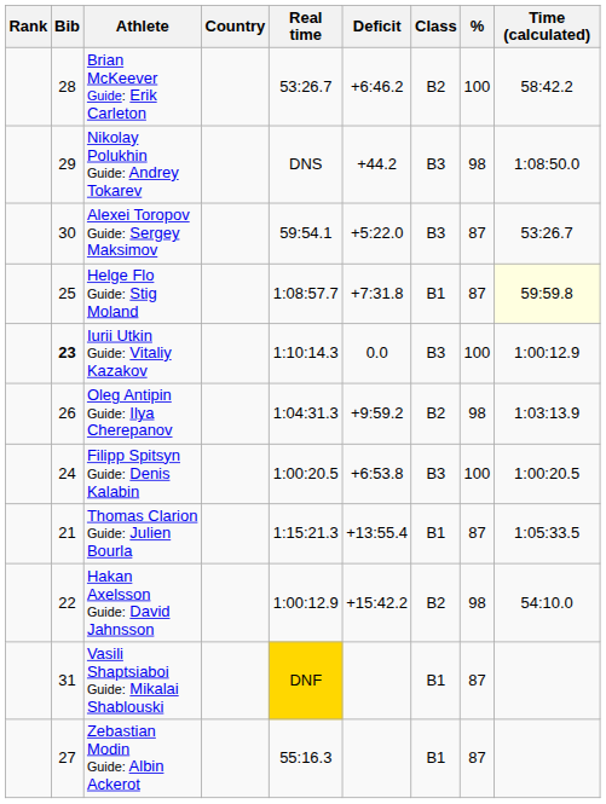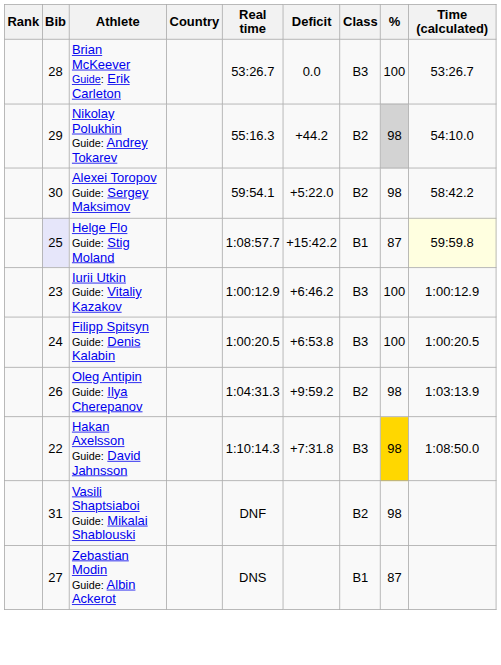 <table class="wikitable sortable" style="text-align:center">
 <tr>
 <th>Rank</th>
 <th>Bib</th>
 <th>Athlete</th>
 <th>Country</th>
 <th>Real time</th>
 <th>Deficit</th>
 <th>Class</th>
 <th>%</th>
 <th>Time (calculated)</th>
 </tr>
 <tr>
 <td></td>
 <td>28</td>
 <td align=left><a href='#'>Brian McKeever</a><br><small><a href='#'>Guide</a>:</small> <a href='#'>Erik Carleton</a></td>
 <td align=left></td>
 <td>53:26.7</td>
-<td>+6:46.2</td>
-<td>B2</td>
+<td>0.0</td>
+<td>B3</td>
 <td>100</td>
-<td>58:42.2</td>
+<td>53:26.7</td>
 </tr>
 <tr>
 <td></td>
 <td>29</td>
 <td align=left><a href='#'>Nikolay Polukhin</a><br><small>Guide:</small> <a href='#'>Andrey Tokarev</a></td>
 <td align=left></td>
-<td>DNS</td>
+<td>55:16.3</td>
 <td>+44.2</td>
-<td>B3</td>
-<td>98</td>
-<td>1:08:50.0</td>
+<td>B2</td>
+<td style="background: lightgrey;">98</td>
+<td>54:10.0</td>
 </tr>
 <tr>
 <td></td>
 <td>30</td>
 <td align=left><a href='#'>Alexei Toropov</a><br><small>Guide:</small> <a href='#'>Sergey Maksimov</a></td>
 <td align=left></td>
 <td>59:54.1</td>
 <td>+5:22.0</td>
-<td>B3</td>
-<td>87</td>
-<td>53:26.7</td>
+<td>B2</td>
+<td>98</td>
+<td>58:42.2</td>
 </tr>
 <tr>
 <td></td>
-<td>25</td>
+<td style="background: lavender;">25</td>
 <td align=left><a href='#'>Helge Flo</a><br><small>Guide:</small> <a href='#'>Stig Moland</a></td>
 <td align=left></td>
 <td>1:08:57.7</td>
-<td>+7:31.8</td>
+<td>+15:42.2</td>
 <td>B1</td>
 <td>87</td>
 <td style="background: lightyellow;">59:59.8</td>
 </tr>
 <tr>
 <td></td>
-<td><strong>23</strong></td>
+<td>23</td>
 <td align=left><a href='#'>Iurii Utkin</a><br><small>Guide:</small> <a href='#'>Vitaliy Kazakov</a></td>
 <td align=left></td>
-<td>1:10:14.3</td>
-<td>0.0</td>
+<td>1:00:12.9</td>
+<td>+6:46.2</td>
 <td>B3</td>
 <td>100</td>
 <td>1:00:12.9</td>
+</tr>
+<tr>
+<td></td>
+<td>24</td>
+<td align=left><a href='#'>Filipp Spitsyn</a><br><small>Guide:</small> <a href='#'>Denis Kalabin</a></td>
+<td align=left></td>
+<td>1:00:20.5</td>
+<td>+6:53.8</td>
+<td>B3</td>
+<td>100</td>
+<td>1:00:20.5</td>
 </tr>
 <tr>
 <td></td>
 <td>26</td>
 <td align=left><a href='#'>Oleg Antipin</a><br><small>Guide:</small> <a href='#'>Ilya Cherepanov</a></td>
 <td align=left></td>
 <td>1:04:31.3</td>
 <td>+9:59.2</td>
 <td>B2</td>
 <td>98</td>
 <td>1:03:13.9</td>
 </tr>
 <tr>
 <td></td>
-<td>24</td>
-<td align=left><a href='#'>Filipp Spitsyn</a><br><small>Guide:</small> <a href='#'>Denis Kalabin</a></td>
-<td align=left></td>
-<td>1:00:20.5</td>
-<td>+6:53.8</td>
-<td>B3</td>
-<td>100</td>
-<td>1:00:20.5</td>
-</tr>
-<tr>
-<td></td>
-<td>21</td>
-<td align=left><a href='#'>Thomas Clarion</a><br><small>Guide:</small> <a href='#'>Julien Bourla</a></td>
-<td align=left></td>
-<td>1:15:21.3</td>
-<td>+13:55.4</td>
-<td>B1</td>
-<td>87</td>
-<td>1:05:33.5</td>
-</tr>
-<tr>
-<td></td>
 <td>22</td>
 <td align=left><a href='#'>Hakan Axelsson</a><br><small>Guide:</small> <a href='#'>David Jahnsson</a></td>
 <td align=left></td>
-<td>1:00:12.9</td>
-<td>+15:42.2</td>
-<td>B2</td>
-<td>98</td>
-<td>54:10.0</td>
+<td>1:10:14.3</td>
+<td>+7:31.8</td>
+<td>B3</td>
+<td style="background: gold;">98</td>
+<td>1:08:50.0</td>
 </tr>
 <tr>
 <td></td>
 <td>31</td>
 <td align=left><a href='#'>Vasili Shaptsiaboi</a><br><small>Guide:</small> <a href='#'>Mikalai Shablouski</a></td>
 <td align=left></td>
-<td style="background: gold;">DNF</td>
+<td>DNF</td>
 <td></td>
-<td>B1</td>
-<td>87</td>
+<td>B2</td>
+<td>98</td>
 <td></td>
 </tr>
 <tr>
 <td></td>
 <td>27</td>
 <td align=left><a href='#'>Zebastian Modin</a><br><small>Guide:</small> <a href='#'>Albin Ackerot</a></td>
 <td align=left></td>
-<td>55:16.3</td>
+<td>DNS</td>
 <td></td>
 <td>B1</td>
 <td>87</td>
 <td></td>
 </tr>
 </table>
